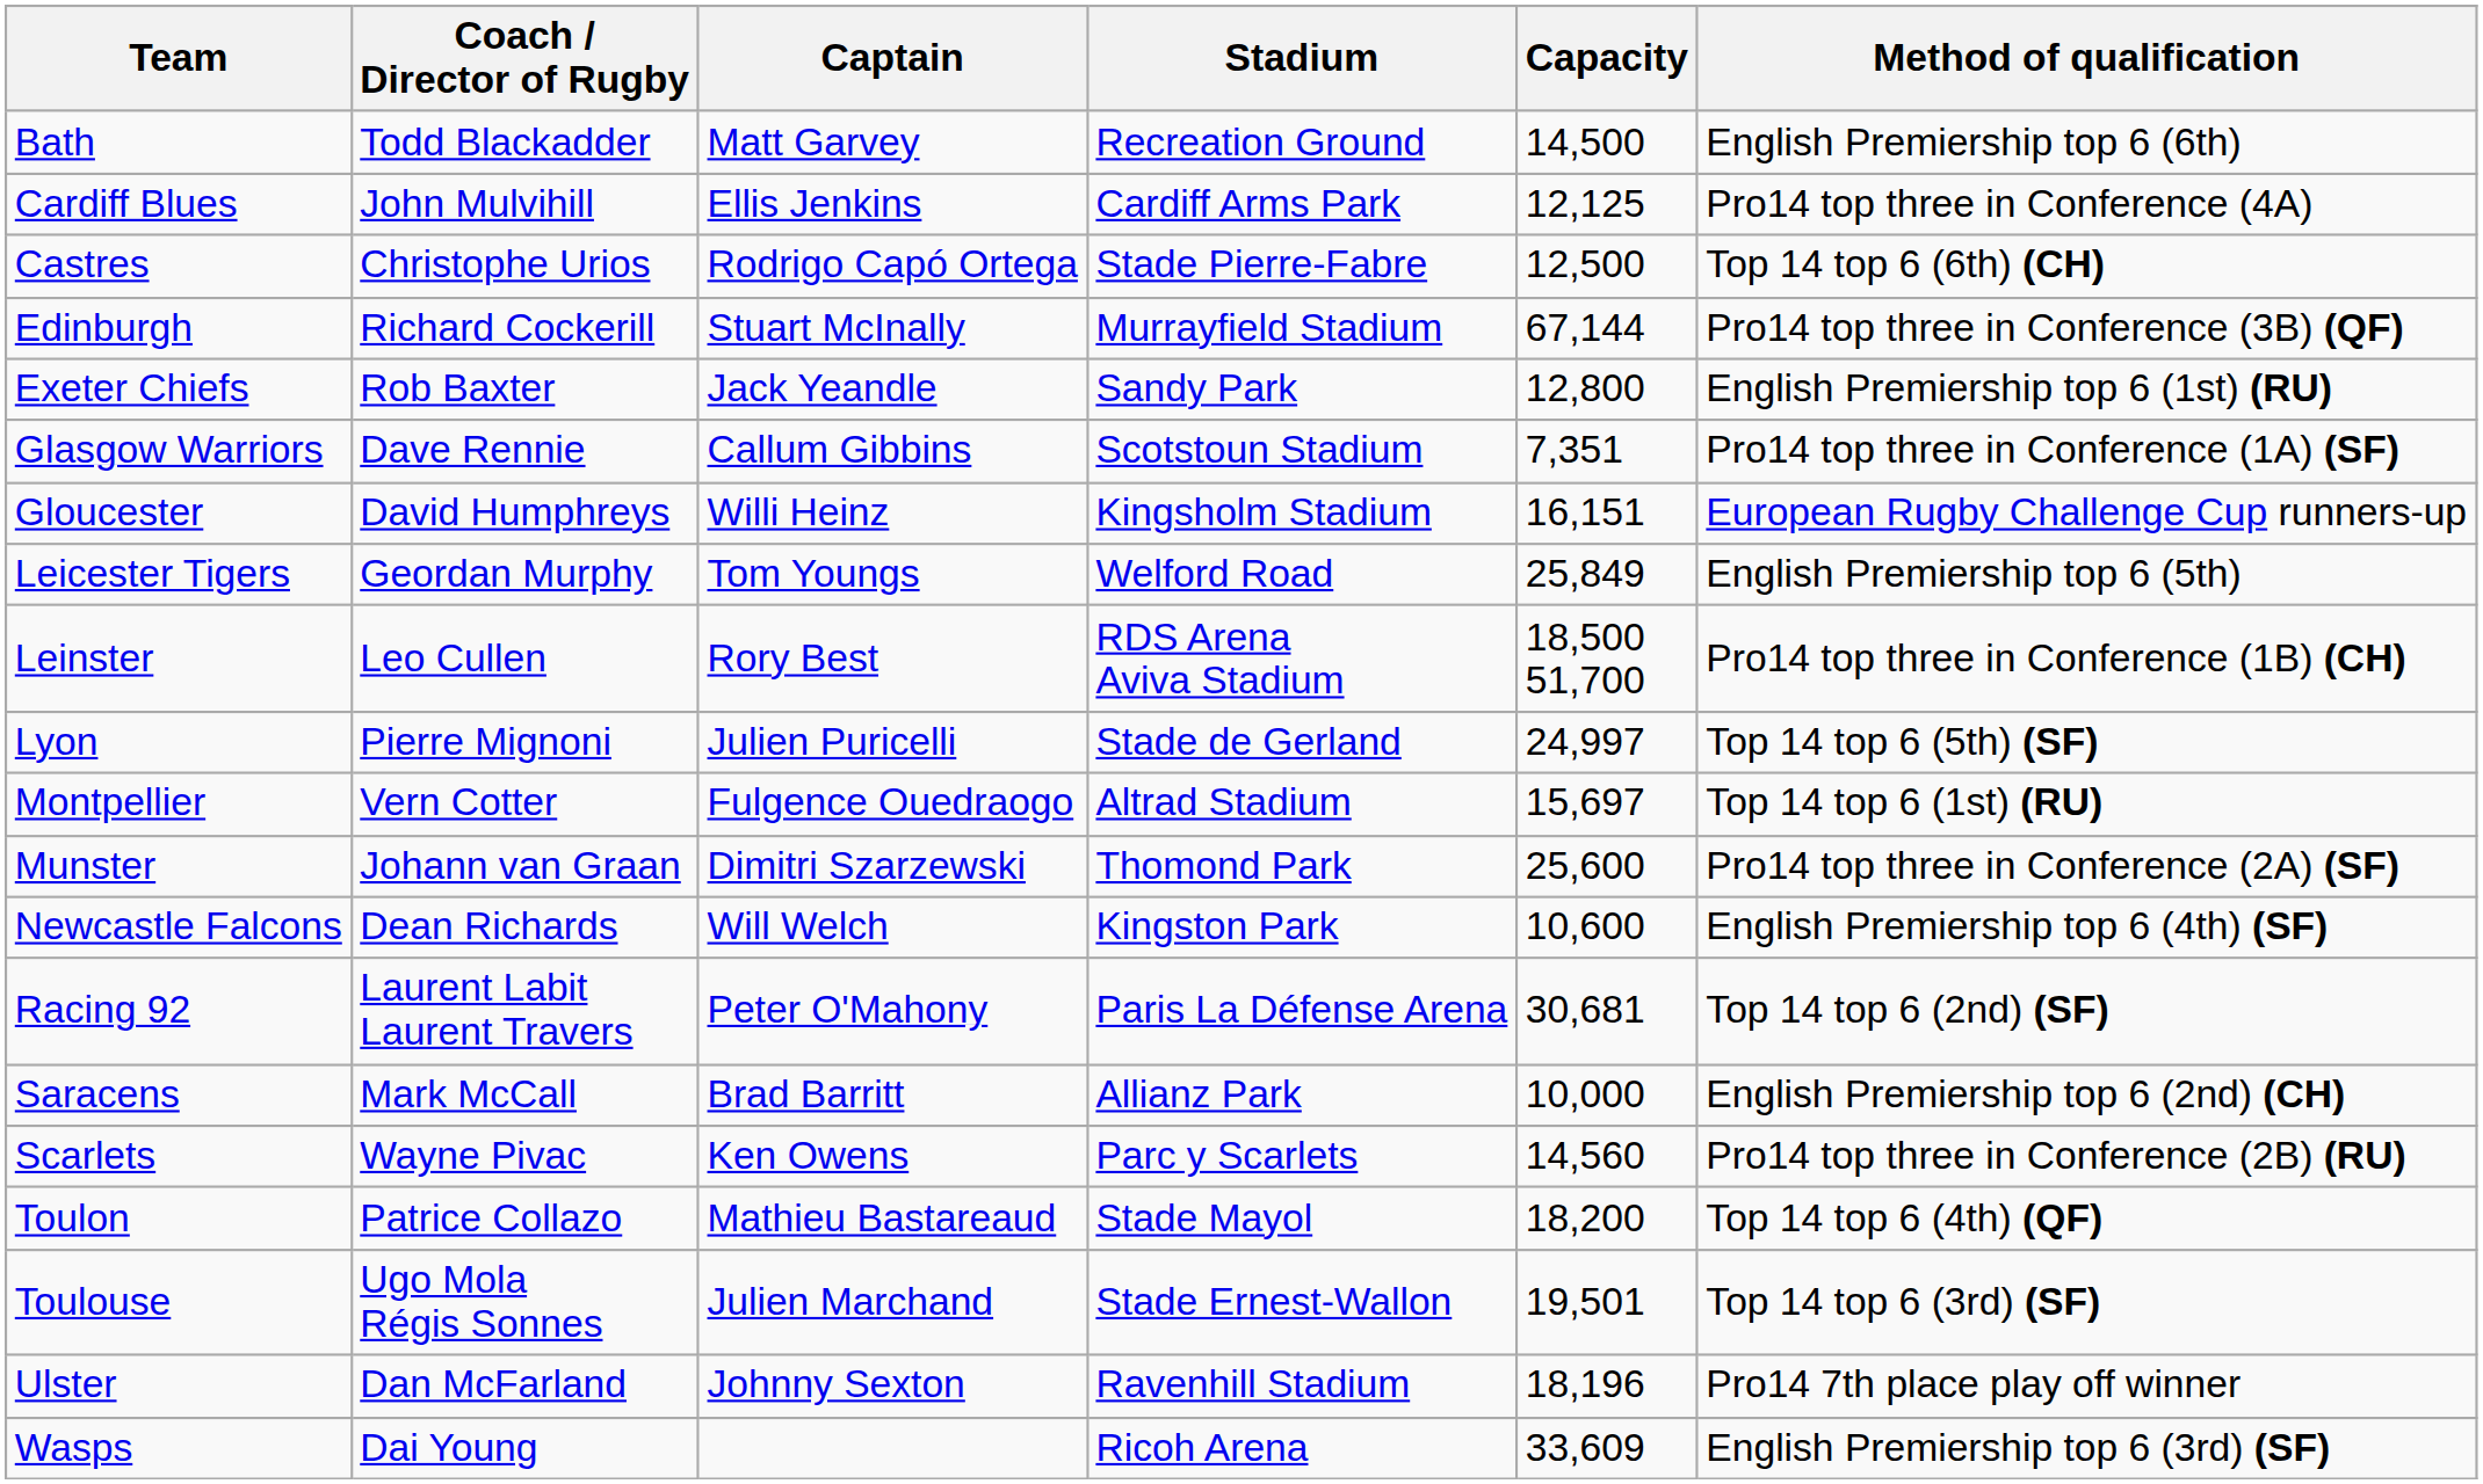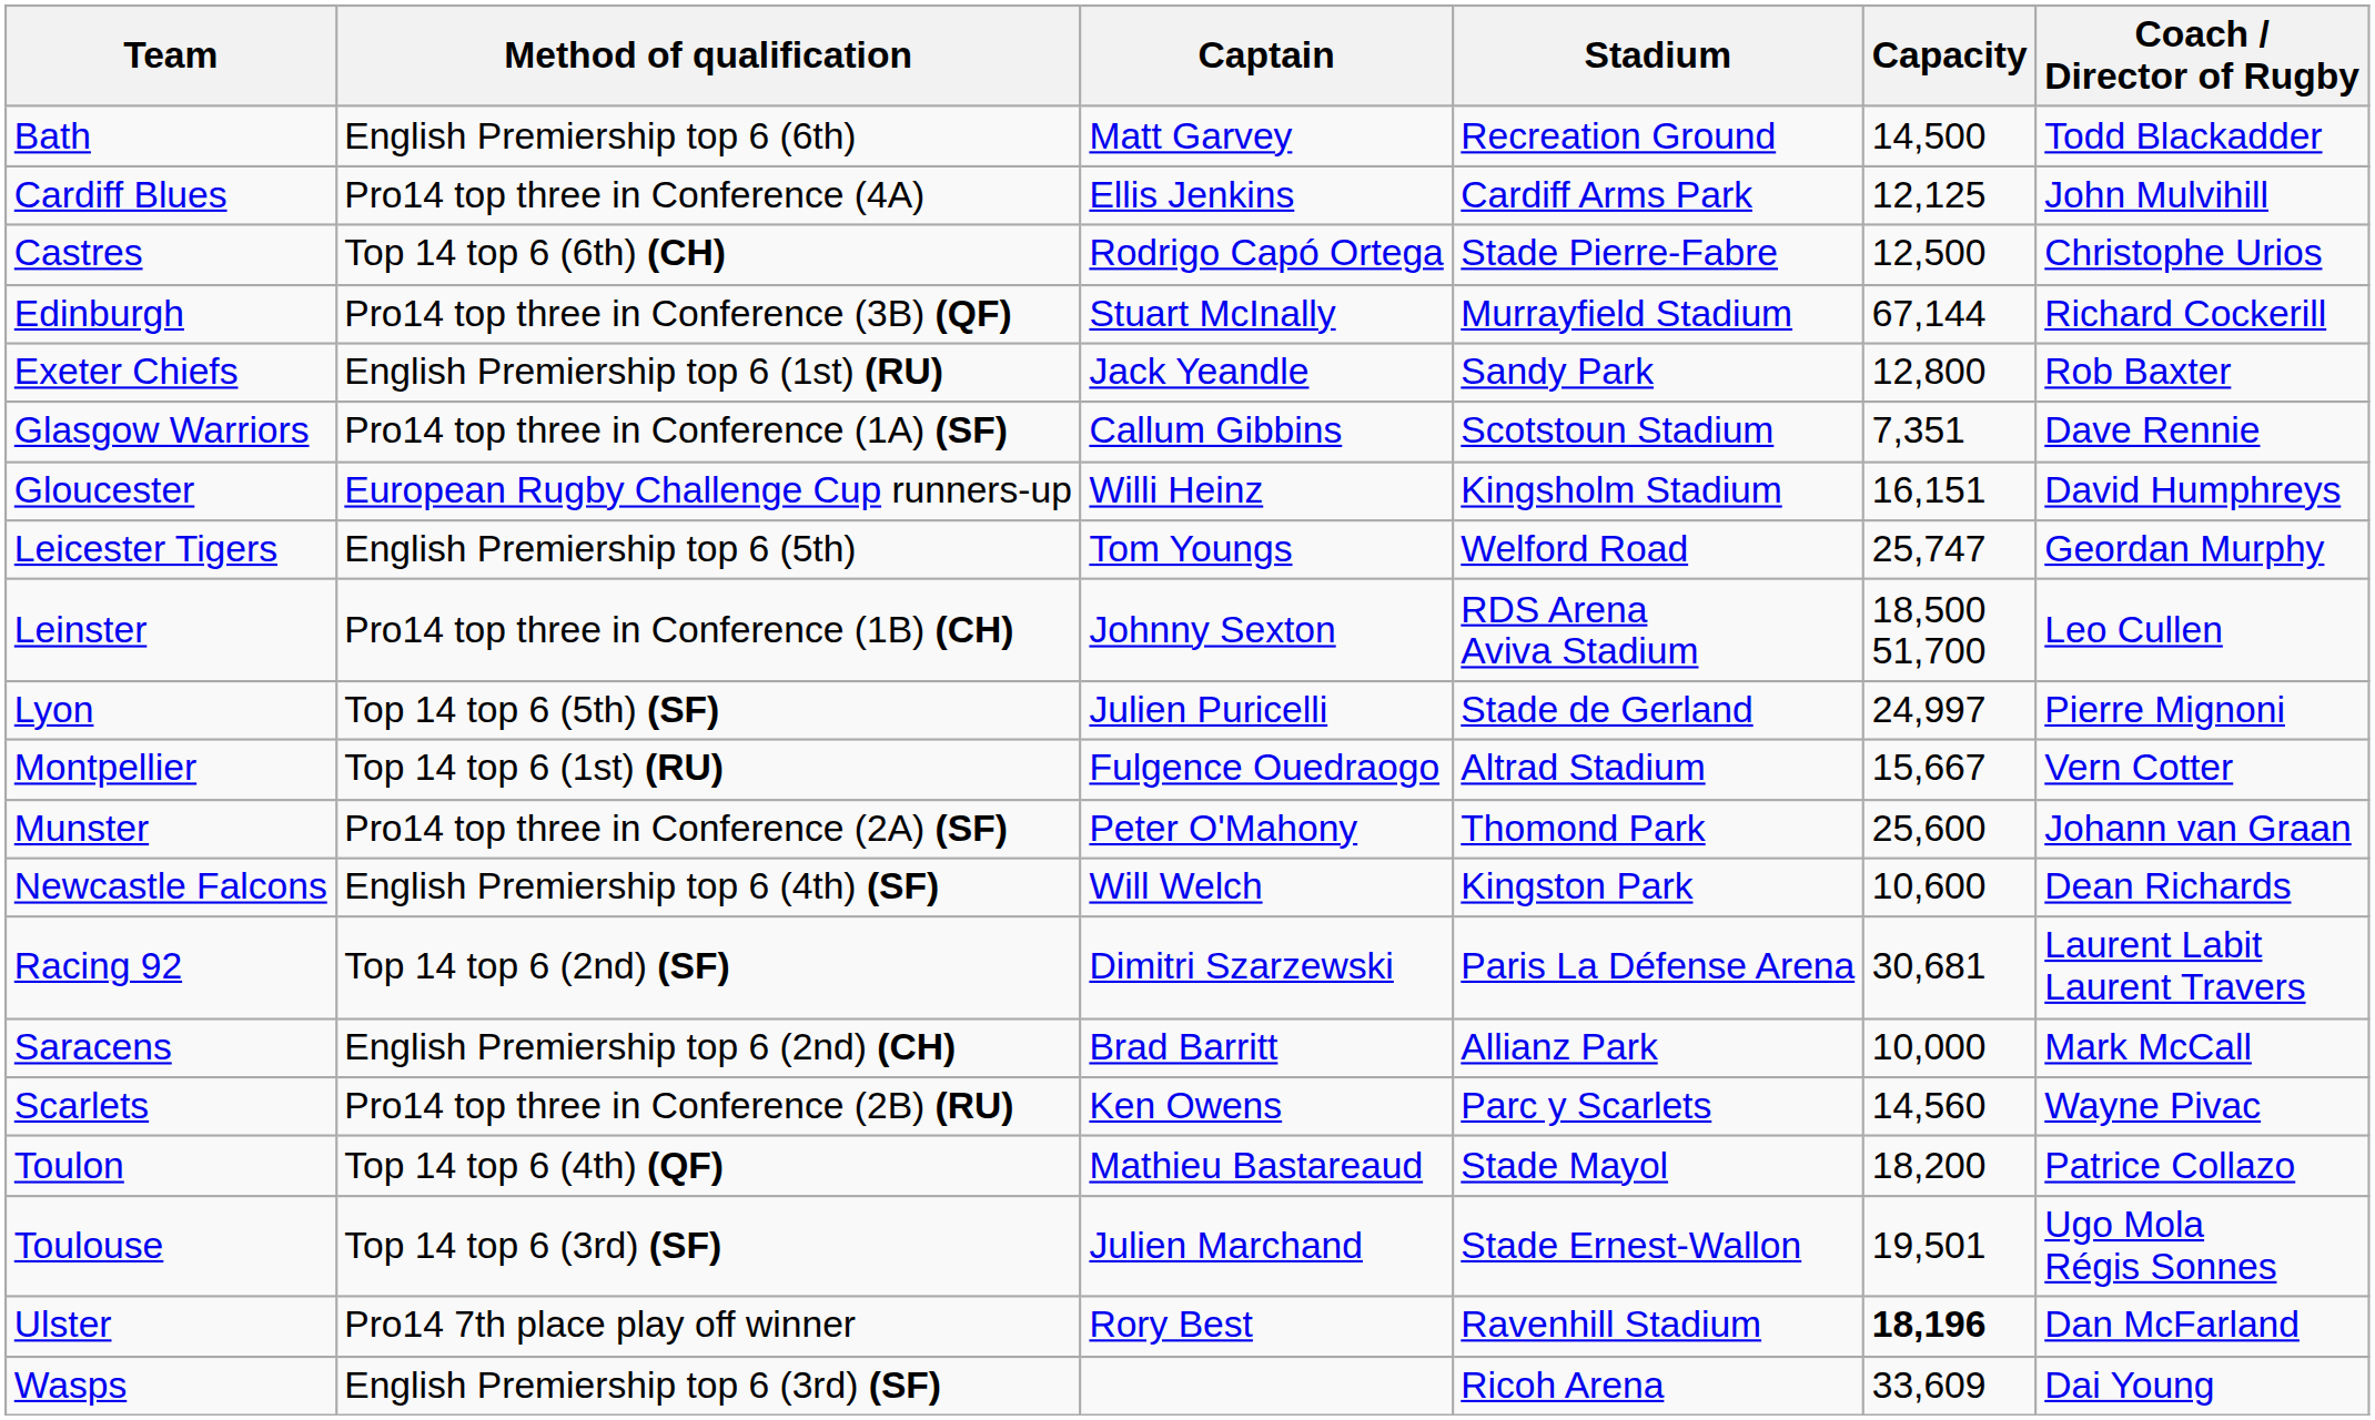 <table class="wikitable sortable">
 <tr>
 <th>Team</th>
-<th>Coach /<br>Director of Rugby</th>
+<th>Method of qualification</th>
 <th>Captain</th>
 <th>Stadium</th>
 <th>Capacity</th>
-<th>Method of qualification</th>
+<th>Coach /<br>Director of Rugby</th>
 </tr>
 <tr>
 <td> <a href='#'>Bath</a></td>
-<td> <a href='#'>Todd Blackadder</a></td>
+<td>English Premiership top 6 (6th)</td>
 <td> <a href='#'>Matt Garvey</a></td>
 <td><a href='#'>Recreation Ground</a></td>
 <td>14,500</td>
-<td>English Premiership top 6 (6th)</td>
+<td> <a href='#'>Todd Blackadder</a></td>
 </tr>
 <tr>
 <td> <a href='#'>Cardiff Blues</a></td>
-<td> <a href='#'>John Mulvihill</a></td>
+<td>Pro14 top three in Conference (4A)</td>
 <td> <a href='#'>Ellis Jenkins</a></td>
 <td><a href='#'>Cardiff Arms Park</a></td>
 <td>12,125</td>
-<td>Pro14 top three in Conference (4A)</td>
+<td> <a href='#'>John Mulvihill</a></td>
 </tr>
 <tr>
 <td> <a href='#'>Castres</a></td>
-<td> <a href='#'>Christophe Urios</a></td>
+<td>Top 14 top 6 (6th) <strong>(CH)</strong></td>
 <td> <a href='#'>Rodrigo Capó Ortega</a></td>
 <td><a href='#'>Stade Pierre-Fabre</a></td>
 <td>12,500</td>
-<td>Top 14 top 6 (6th) <strong>(CH)</strong></td>
+<td> <a href='#'>Christophe Urios</a></td>
 </tr>
 <tr>
 <td> <a href='#'>Edinburgh</a></td>
-<td> <a href='#'>Richard Cockerill</a></td>
+<td>Pro14 top three in Conference (3B) <strong>(QF)</strong></td>
 <td> <a href='#'>Stuart McInally</a></td>
 <td><a href='#'>Murrayfield Stadium</a></td>
 <td>67,144</td>
-<td>Pro14 top three in Conference (3B) <strong>(QF)</strong></td>
+<td> <a href='#'>Richard Cockerill</a></td>
 </tr>
 <tr>
 <td> <a href='#'>Exeter Chiefs</a></td>
-<td> <a href='#'>Rob Baxter</a></td>
+<td>English Premiership top 6 (1st) <strong>(RU)</strong></td>
 <td> <a href='#'>Jack Yeandle</a></td>
 <td><a href='#'>Sandy Park</a></td>
 <td>12,800</td>
-<td>English Premiership top 6 (1st) <strong>(RU)</strong></td>
+<td> <a href='#'>Rob Baxter</a></td>
 </tr>
 <tr>
 <td> <a href='#'>Glasgow Warriors</a></td>
-<td> <a href='#'>Dave Rennie</a></td>
+<td>Pro14 top three in Conference (1A) <strong>(SF)</strong></td>
 <td> <a href='#'>Callum Gibbins</a></td>
 <td><a href='#'>Scotstoun Stadium</a></td>
 <td>7,351</td>
-<td>Pro14 top three in Conference (1A) <strong>(SF)</strong></td>
+<td> <a href='#'>Dave Rennie</a></td>
 </tr>
 <tr>
 <td> <a href='#'>Gloucester</a></td>
-<td> <a href='#'>David Humphreys</a></td>
+<td><a href='#'>European Rugby Challenge Cup</a> runners-up </td>
 <td> <a href='#'>Willi Heinz</a></td>
 <td><a href='#'>Kingsholm Stadium</a></td>
 <td>16,151</td>
-<td><a href='#'>European Rugby Challenge Cup</a> runners-up </td>
+<td> <a href='#'>David Humphreys</a></td>
 </tr>
 <tr>
 <td> <a href='#'>Leicester Tigers</a></td>
-<td> <a href='#'>Geordan Murphy</a></td>
+<td>English Premiership top 6 (5th)</td>
 <td> <a href='#'>Tom Youngs</a></td>
 <td><a href='#'>Welford Road</a></td>
-<td>25,849</td>
-<td>English Premiership top 6 (5th)</td>
+<td>25,747</td>
+<td> <a href='#'>Geordan Murphy</a></td>
 </tr>
 <tr>
 <td> <a href='#'>Leinster</a></td>
-<td> <a href='#'>Leo Cullen</a></td>
-<td> <a href='#'>Rory Best</a></td>
+<td>Pro14 top three in Conference (1B) <strong>(CH)</strong></td>
+<td> <a href='#'>Johnny Sexton</a></td>
 <td><a href='#'>RDS Arena</a><br><a href='#'>Aviva Stadium</a></td>
 <td>18,500<br>51,700</td>
-<td>Pro14 top three in Conference (1B) <strong>(CH)</strong></td>
+<td> <a href='#'>Leo Cullen</a></td>
 </tr>
 <tr>
 <td> <a href='#'>Lyon</a></td>
-<td> <a href='#'>Pierre Mignoni</a></td>
+<td>Top 14 top 6 (5th) <strong>(SF)</strong></td>
 <td> <a href='#'>Julien Puricelli</a></td>
 <td><a href='#'>Stade de Gerland</a></td>
 <td>24,997</td>
-<td>Top 14 top 6 (5th) <strong>(SF)</strong></td>
+<td> <a href='#'>Pierre Mignoni</a></td>
 </tr>
 <tr>
 <td> <a href='#'>Montpellier</a></td>
-<td> <a href='#'>Vern Cotter</a></td>
+<td>Top 14 top 6 (1st) <strong>(RU)</strong></td>
 <td> <a href='#'>Fulgence Ouedraogo</a></td>
 <td><a href='#'>Altrad Stadium</a></td>
-<td>15,697</td>
-<td>Top 14 top 6 (1st) <strong>(RU)</strong></td>
+<td>15,667</td>
+<td> <a href='#'>Vern Cotter</a></td>
 </tr>
 <tr>
 <td> <a href='#'>Munster</a></td>
-<td> <a href='#'>Johann van Graan</a></td>
-<td> <a href='#'>Dimitri Szarzewski</a></td>
+<td>Pro14 top three in Conference (2A) <strong>(SF)</strong></td>
+<td> <a href='#'>Peter O'Mahony</a></td>
 <td><a href='#'>Thomond Park</a></td>
 <td>25,600</td>
-<td>Pro14 top three in Conference (2A) <strong>(SF)</strong></td>
+<td> <a href='#'>Johann van Graan</a></td>
 </tr>
 <tr>
 <td> <a href='#'>Newcastle Falcons</a></td>
-<td> <a href='#'>Dean Richards</a></td>
+<td>English Premiership top 6 (4th) <strong>(SF)</strong></td>
 <td> <a href='#'>Will Welch</a></td>
 <td><a href='#'>Kingston Park</a></td>
 <td>10,600</td>
-<td>English Premiership top 6 (4th) <strong>(SF)</strong></td>
+<td> <a href='#'>Dean Richards</a></td>
 </tr>
 <tr>
 <td> <a href='#'>Racing 92</a></td>
-<td> <a href='#'>Laurent Labit</a><br> <a href='#'>Laurent Travers</a></td>
-<td> <a href='#'>Peter O'Mahony</a></td>
+<td>Top 14 top 6 (2nd) <strong>(SF)</strong></td>
+<td> <a href='#'>Dimitri Szarzewski</a></td>
 <td><a href='#'>Paris La Défense Arena</a></td>
 <td>30,681</td>
-<td>Top 14 top 6 (2nd) <strong>(SF)</strong></td>
+<td> <a href='#'>Laurent Labit</a><br> <a href='#'>Laurent Travers</a></td>
 </tr>
 <tr>
 <td> <a href='#'>Saracens</a></td>
-<td> <a href='#'>Mark McCall</a></td>
+<td>English Premiership top 6 (2nd) <strong>(CH)</strong></td>
 <td> <a href='#'>Brad Barritt</a></td>
 <td><a href='#'>Allianz Park</a></td>
 <td>10,000</td>
-<td>English Premiership top 6 (2nd) <strong>(CH)</strong></td>
+<td> <a href='#'>Mark McCall</a></td>
 </tr>
 <tr>
 <td> <a href='#'>Scarlets</a></td>
-<td> <a href='#'>Wayne Pivac</a></td>
+<td>Pro14 top three in Conference (2B) <strong>(RU)</strong></td>
 <td> <a href='#'>Ken Owens</a></td>
 <td><a href='#'>Parc y Scarlets</a></td>
 <td>14,560</td>
-<td>Pro14 top three in Conference (2B) <strong>(RU)</strong></td>
+<td> <a href='#'>Wayne Pivac</a></td>
 </tr>
 <tr>
 <td> <a href='#'>Toulon</a></td>
-<td> <a href='#'>Patrice Collazo</a></td>
+<td>Top 14 top 6 (4th) <strong>(QF)</strong></td>
 <td> <a href='#'>Mathieu Bastareaud</a></td>
 <td><a href='#'>Stade Mayol</a></td>
 <td>18,200</td>
-<td>Top 14 top 6 (4th) <strong>(QF)</strong></td>
+<td> <a href='#'>Patrice Collazo</a></td>
 </tr>
 <tr>
 <td> <a href='#'>Toulouse</a></td>
-<td> <a href='#'>Ugo Mola</a><br> <a href='#'>Régis Sonnes</a></td>
+<td>Top 14 top 6 (3rd) <strong>(SF)</strong></td>
 <td> <a href='#'>Julien Marchand</a></td>
 <td><a href='#'>Stade Ernest-Wallon</a></td>
 <td>19,501</td>
-<td>Top 14 top 6 (3rd) <strong>(SF)</strong></td>
+<td> <a href='#'>Ugo Mola</a><br> <a href='#'>Régis Sonnes</a></td>
 </tr>
 <tr>
 <td> <a href='#'>Ulster</a></td>
+<td>Pro14 7th place play off winner </td>
+<td> <a href='#'>Rory Best</a></td>
+<td><a href='#'>Ravenhill Stadium</a></td>
+<td><strong>18,196</strong></td>
 <td> <a href='#'>Dan McFarland</a></td>
-<td> <a href='#'>Johnny Sexton</a></td>
-<td><a href='#'>Ravenhill Stadium</a></td>
-<td>18,196</td>
-<td>Pro14 7th place play off winner </td>
 </tr>
 <tr>
 <td> <a href='#'>Wasps</a></td>
-<td> <a href='#'>Dai Young</a></td>
+<td>English Premiership top 6 (3rd) <strong>(SF)</strong></td>
 <td></td>
 <td><a href='#'>Ricoh Arena</a></td>
 <td>33,609</td>
-<td>English Premiership top 6 (3rd) <strong>(SF)</strong></td>
+<td> <a href='#'>Dai Young</a></td>
 </tr>
 </table>
